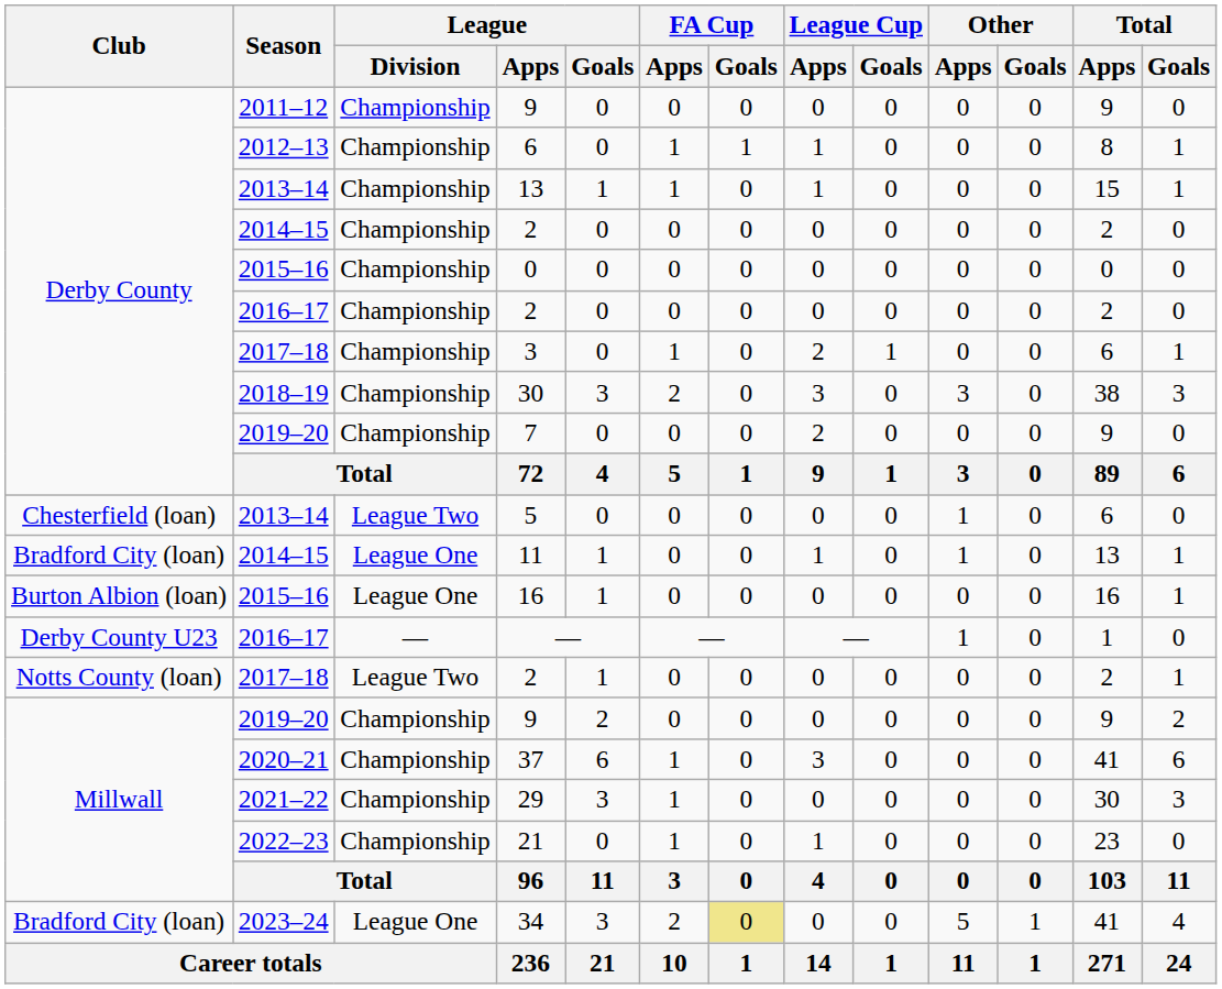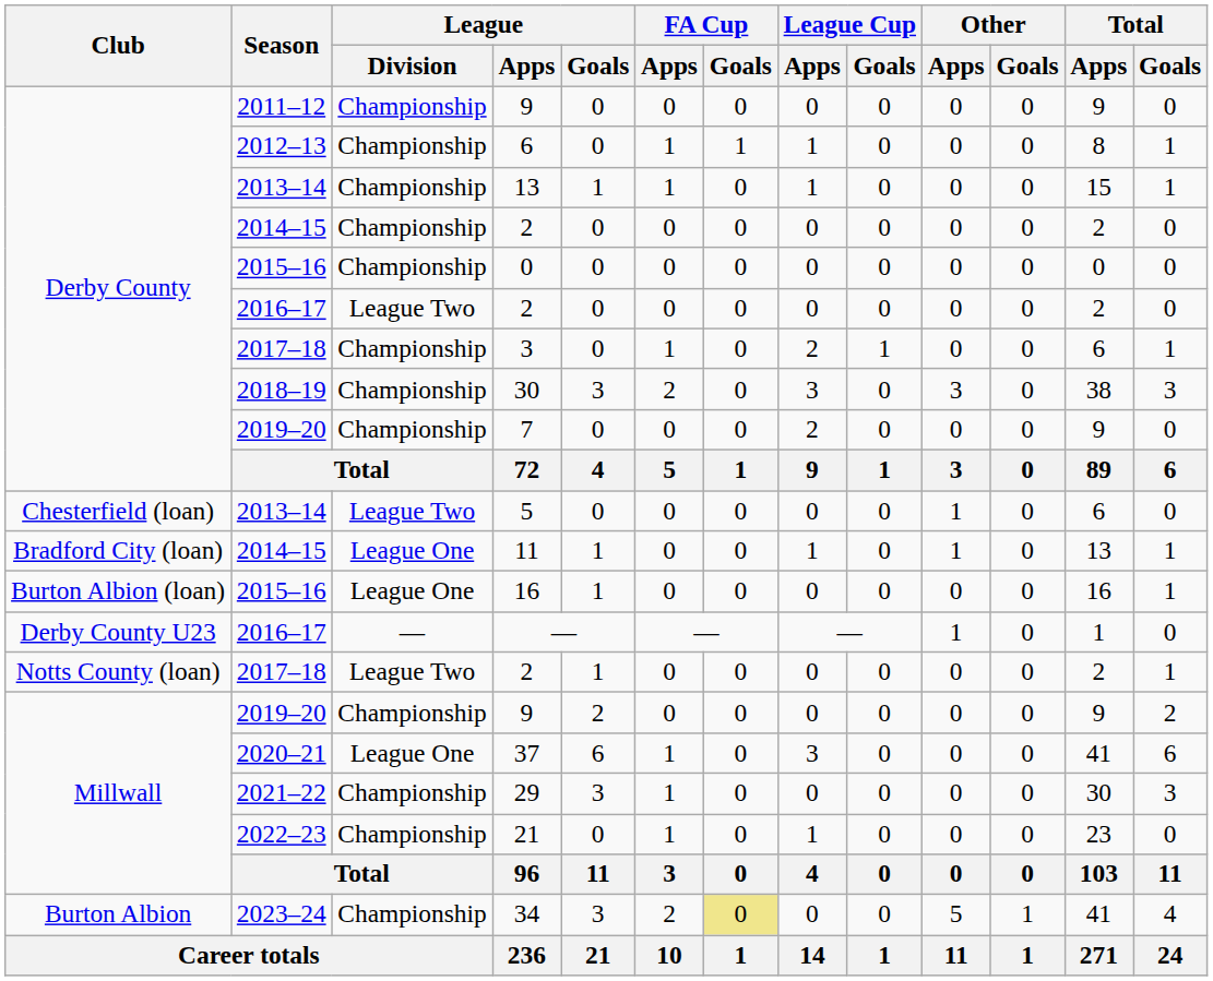 <table class="wikitable" style="text-align: center;">
 <tr>
 <th rowspan="2">Club</th>
 <th rowspan="2">Season</th>
 <th colspan="3">League</th>
 <th colspan="2"><a href='#'>FA Cup</a></th>
 <th colspan="2"><a href='#'>League Cup</a></th>
 <th colspan="2">Other</th>
 <th colspan="2">Total</th>
 </tr>
 <tr>
 <th>Division</th>
 <th>Apps</th>
 <th>Goals</th>
 <th>Apps</th>
 <th>Goals</th>
 <th>Apps</th>
 <th>Goals</th>
 <th>Apps</th>
 <th>Goals</th>
 <th>Apps</th>
 <th>Goals</th>
 </tr>
 <tr>
 <td rowspan=10><a href='#'>Derby County</a></td>
 <td><a href='#'>2011–12</a></td>
 <td><a href='#'>Championship</a></td>
 <td>9</td>
 <td>0</td>
 <td>0</td>
 <td>0</td>
 <td>0</td>
 <td>0</td>
 <td>0</td>
 <td>0</td>
 <td>9</td>
 <td>0</td>
 </tr>
 <tr>
 <td><a href='#'>2012–13</a></td>
 <td>Championship</td>
 <td>6</td>
 <td>0</td>
 <td>1</td>
 <td>1</td>
 <td>1</td>
 <td>0</td>
 <td>0</td>
 <td>0</td>
 <td>8</td>
 <td>1</td>
 </tr>
 <tr>
 <td><a href='#'>2013–14</a></td>
 <td>Championship</td>
 <td>13</td>
 <td>1</td>
 <td>1</td>
 <td>0</td>
 <td>1</td>
 <td>0</td>
 <td>0</td>
 <td>0</td>
 <td>15</td>
 <td>1</td>
 </tr>
 <tr>
 <td><a href='#'>2014–15</a></td>
 <td>Championship</td>
 <td>2</td>
 <td>0</td>
 <td>0</td>
 <td>0</td>
 <td>0</td>
 <td>0</td>
 <td>0</td>
 <td>0</td>
 <td>2</td>
 <td>0</td>
 </tr>
 <tr>
 <td><a href='#'>2015–16</a></td>
 <td>Championship</td>
 <td>0</td>
 <td>0</td>
 <td>0</td>
 <td>0</td>
 <td>0</td>
 <td>0</td>
 <td>0</td>
 <td>0</td>
 <td>0</td>
 <td>0</td>
 </tr>
 <tr>
 <td><a href='#'>2016–17</a></td>
-<td>Championship</td>
+<td>League Two</td>
 <td>2</td>
 <td>0</td>
 <td>0</td>
 <td>0</td>
 <td>0</td>
 <td>0</td>
 <td>0</td>
 <td>0</td>
 <td>2</td>
 <td>0</td>
 </tr>
 <tr>
 <td><a href='#'>2017–18</a></td>
 <td>Championship</td>
 <td>3</td>
 <td>0</td>
 <td>1</td>
 <td>0</td>
 <td>2</td>
 <td>1</td>
 <td>0</td>
 <td>0</td>
 <td>6</td>
 <td>1</td>
 </tr>
 <tr>
 <td><a href='#'>2018–19</a></td>
 <td>Championship</td>
 <td>30</td>
 <td>3</td>
 <td>2</td>
 <td>0</td>
 <td>3</td>
 <td>0</td>
 <td>3</td>
 <td>0</td>
 <td>38</td>
 <td>3</td>
 </tr>
 <tr>
 <td><a href='#'>2019–20</a></td>
 <td>Championship</td>
 <td>7</td>
 <td>0</td>
 <td>0</td>
 <td>0</td>
 <td>2</td>
 <td>0</td>
 <td>0</td>
 <td>0</td>
 <td>9</td>
 <td>0</td>
 </tr>
 <tr>
 <th colspan=2>Total</th>
 <th>72</th>
 <th>4</th>
 <th>5</th>
 <th>1</th>
 <th>9</th>
 <th>1</th>
 <th>3</th>
 <th>0</th>
 <th>89</th>
 <th>6</th>
 </tr>
 <tr>
 <td><a href='#'>Chesterfield</a> (loan)</td>
 <td><a href='#'>2013–14</a></td>
 <td><a href='#'>League Two</a></td>
 <td>5</td>
 <td>0</td>
 <td>0</td>
 <td>0</td>
 <td>0</td>
 <td>0</td>
 <td>1</td>
 <td>0</td>
 <td>6</td>
 <td>0</td>
 </tr>
 <tr>
 <td><a href='#'>Bradford City</a> (loan)</td>
 <td><a href='#'>2014–15</a></td>
 <td><a href='#'>League One</a></td>
 <td>11</td>
 <td>1</td>
 <td>0</td>
 <td>0</td>
 <td>1</td>
 <td>0</td>
 <td>1</td>
 <td>0</td>
 <td>13</td>
 <td>1</td>
 </tr>
 <tr>
 <td><a href='#'>Burton Albion</a> (loan)</td>
 <td><a href='#'>2015–16</a></td>
 <td>League One</td>
 <td>16</td>
 <td>1</td>
 <td>0</td>
 <td>0</td>
 <td>0</td>
 <td>0</td>
 <td>0</td>
 <td>0</td>
 <td>16</td>
 <td>1</td>
 </tr>
 <tr>
 <td><a href='#'>Derby County U23</a></td>
 <td><a href='#'>2016–17</a></td>
 <td colspan=1>—</td>
 <td colspan=2>—</td>
 <td colspan=2>—</td>
 <td colspan=2>—</td>
 <td>1</td>
 <td>0</td>
 <td>1</td>
 <td>0</td>
 </tr>
 <tr>
 <td><a href='#'>Notts County</a> (loan)</td>
 <td><a href='#'>2017–18</a></td>
 <td>League Two</td>
 <td>2</td>
 <td>1</td>
 <td>0</td>
 <td>0</td>
 <td>0</td>
 <td>0</td>
 <td>0</td>
 <td>0</td>
 <td>2</td>
 <td>1</td>
 </tr>
 <tr>
 <td rowspan=5><a href='#'>Millwall</a></td>
 <td><a href='#'>2019–20</a></td>
 <td>Championship</td>
 <td>9</td>
 <td>2</td>
 <td>0</td>
 <td>0</td>
 <td>0</td>
 <td>0</td>
 <td>0</td>
 <td>0</td>
 <td>9</td>
 <td>2</td>
 </tr>
 <tr>
 <td><a href='#'>2020–21</a></td>
-<td>Championship</td>
+<td>League One</td>
 <td>37</td>
 <td>6</td>
 <td>1</td>
 <td>0</td>
 <td>3</td>
 <td>0</td>
 <td>0</td>
 <td>0</td>
 <td>41</td>
 <td>6</td>
 </tr>
 <tr>
 <td><a href='#'>2021–22</a></td>
 <td>Championship</td>
 <td>29</td>
 <td>3</td>
 <td>1</td>
 <td>0</td>
 <td>0</td>
 <td>0</td>
 <td>0</td>
 <td>0</td>
 <td>30</td>
 <td>3</td>
 </tr>
 <tr>
 <td><a href='#'>2022–23</a></td>
 <td>Championship</td>
 <td>21</td>
 <td>0</td>
 <td>1</td>
 <td>0</td>
 <td>1</td>
 <td>0</td>
 <td>0</td>
 <td>0</td>
 <td>23</td>
 <td>0</td>
 </tr>
 <tr>
 <th colspan=2>Total</th>
 <th>96</th>
 <th>11</th>
 <th>3</th>
 <th>0</th>
 <th>4</th>
 <th>0</th>
 <th>0</th>
 <th>0</th>
 <th>103</th>
 <th>11</th>
 </tr>
 <tr>
-<td><a href='#'>Bradford City</a> (loan)</td>
+<td><a href='#'>Burton Albion</a></td>
 <td><a href='#'>2023–24</a></td>
-<td>League One</td>
+<td>Championship</td>
 <td>34</td>
 <td>3</td>
 <td>2</td>
 <td style="background: khaki;">0</td>
 <td>0</td>
 <td>0</td>
 <td>5</td>
 <td>1</td>
 <td>41</td>
 <td>4</td>
 </tr>
 <tr>
 <th colspan=3>Career totals</th>
 <th>236</th>
 <th>21</th>
 <th>10</th>
 <th>1</th>
 <th>14</th>
 <th>1</th>
 <th>11</th>
 <th>1</th>
 <th>271</th>
 <th>24</th>
 </tr>
 </table>
